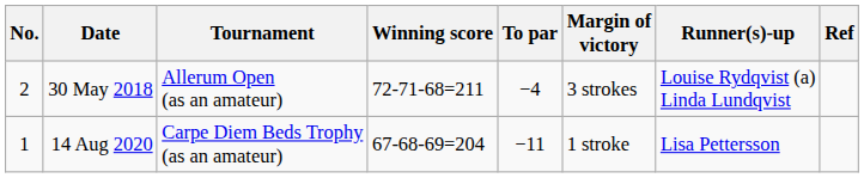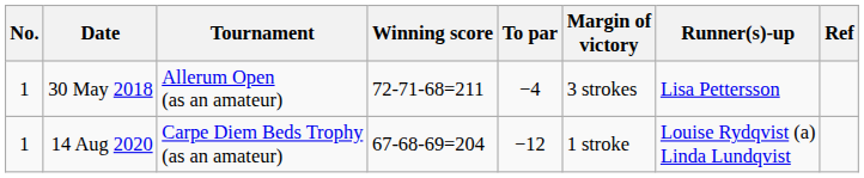 <table class="wikitable " style="font-size:95%;">
 <tr>
 <th>No.</th>
 <th>Date</th>
 <th>Tournament</th>
 <th>Winning score</th>
 <th>To par</th>
 <th>Margin of<br>victory</th>
 <th>Runner(s)-up</th>
 <th>Ref</th>
 </tr>
 <tr>
-<td align=center>2</td>
+<td align=center>1</td>
 <td align=right>30 May <a href='#'>2018</a></td>
 <td><a href='#'>Allerum Open</a><br>(as an amateur)</td>
 <td>72-71-68=211</td>
 <td align=center>−4</td>
 <td>3 strokes</td>
-<td> <a href='#'>Louise Rydqvist</a> (a)<br> <a href='#'>Linda Lundqvist</a></td>
+<td> <a href='#'>Lisa Pettersson</a></td>
 <td></td>
 </tr>
 <tr>
 <td align=center>1</td>
 <td align=right>14 Aug <a href='#'>2020</a></td>
 <td><a href='#'>Carpe Diem Beds Trophy</a><br>(as an amateur)</td>
 <td>67-68-69=204</td>
-<td align=center>−11</td>
+<td align=center>−12</td>
 <td>1 stroke</td>
-<td> <a href='#'>Lisa Pettersson</a></td>
+<td> <a href='#'>Louise Rydqvist</a> (a)<br> <a href='#'>Linda Lundqvist</a></td>
 <td></td>
 </tr>
 </table>
